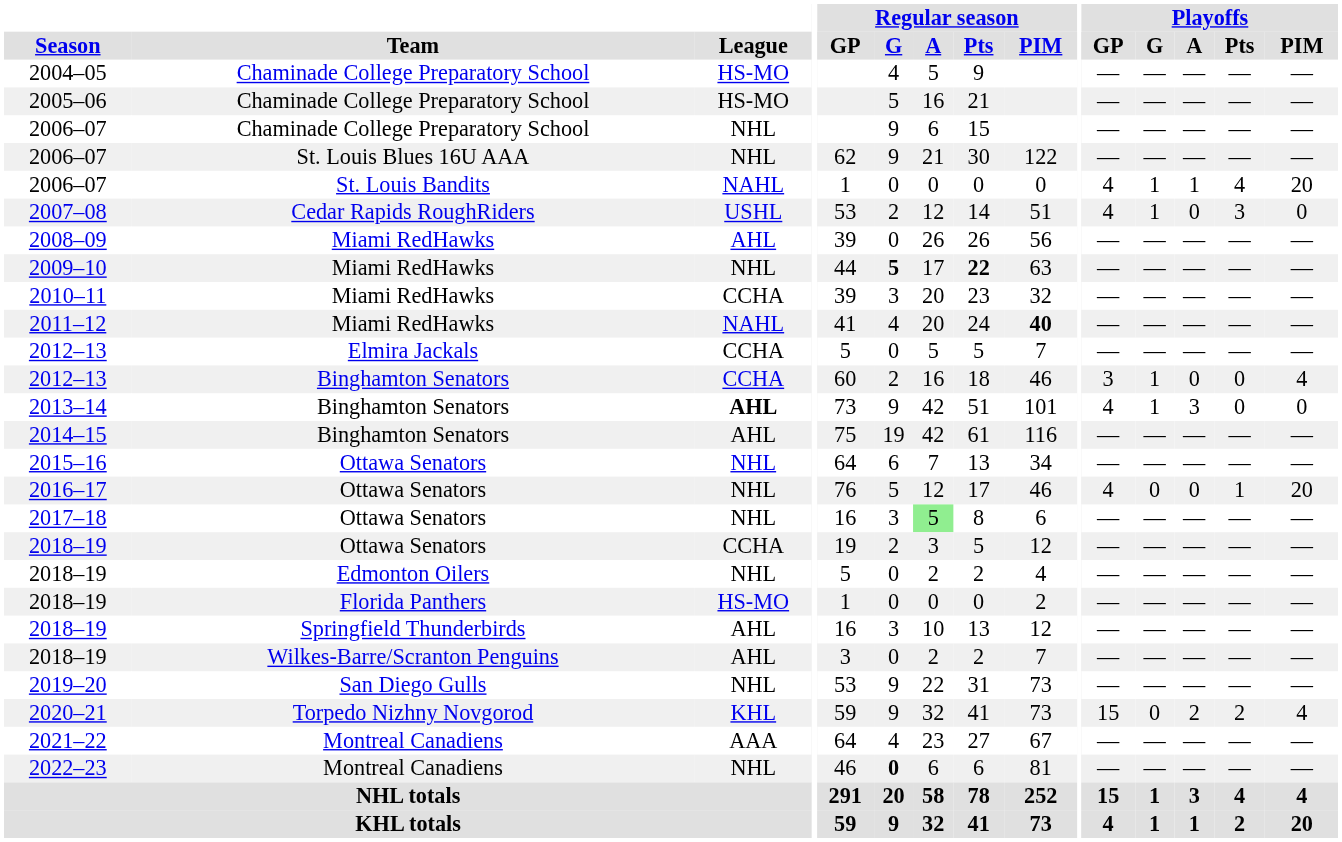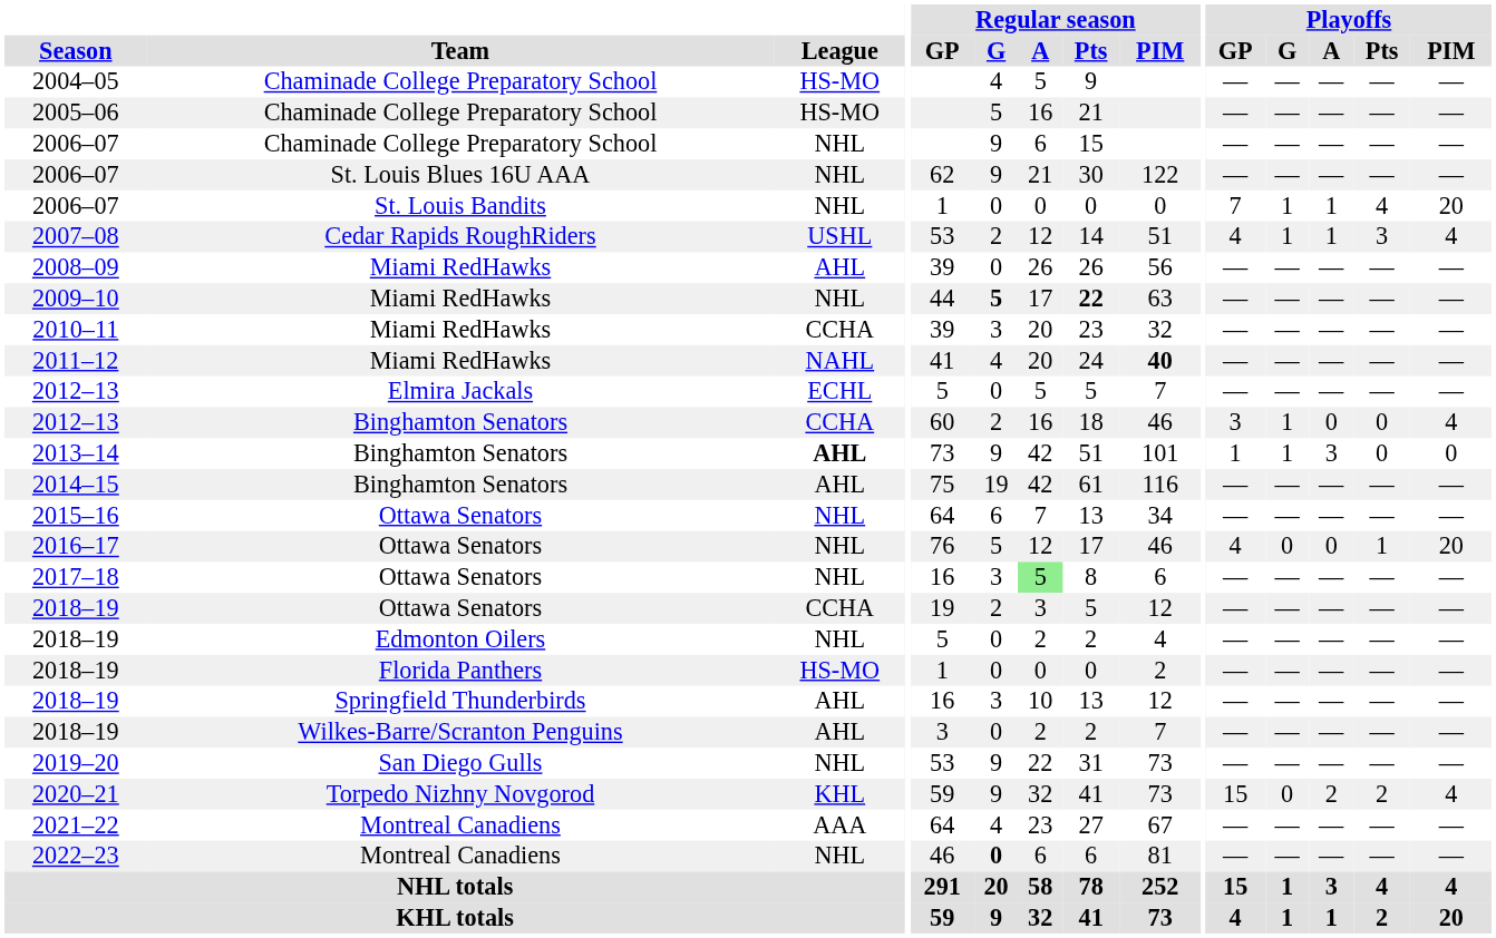 <table border="0" cellpadding="1" cellspacing="0" style="text-align:center; width:60em">
 <tr bgcolor="#e0e0e0">
 <th colspan="3" bgcolor="#ffffff"></th>
 <th rowspan="99" bgcolor="#ffffff"></th>
 <th colspan="5"><a href='#'>Regular season</a></th>
 <th rowspan="99" bgcolor="#ffffff"></th>
 <th colspan="5"><a href='#'>Playoffs</a></th>
 </tr>
 <tr bgcolor="#e0e0e0">
 <th><a href='#'>Season</a></th>
 <th>Team</th>
 <th>League</th>
 <th>GP</th>
 <th><a href='#'>G</a></th>
 <th><a href='#'>A</a></th>
 <th><a href='#'>Pts</a></th>
 <th><a href='#'>PIM</a></th>
 <th>GP</th>
 <th>G</th>
 <th>A</th>
 <th>Pts</th>
 <th>PIM</th>
 </tr>
 <tr>
 <td>2004–05</td>
 <td><a href='#'>Chaminade College Preparatory School</a></td>
 <td><a href='#'>HS-MO</a></td>
 <td></td>
 <td>4</td>
 <td>5</td>
 <td>9</td>
 <td></td>
 <td>—</td>
 <td>—</td>
 <td>—</td>
 <td>—</td>
 <td>—</td>
 </tr>
 <tr bgcolor="#f0f0f0">
 <td>2005–06</td>
 <td>Chaminade College Preparatory School</td>
 <td>HS-MO</td>
 <td></td>
 <td>5</td>
 <td>16</td>
 <td>21</td>
 <td></td>
 <td>—</td>
 <td>—</td>
 <td>—</td>
 <td>—</td>
 <td>—</td>
 </tr>
 <tr>
 <td>2006–07</td>
 <td>Chaminade College Preparatory School</td>
 <td>NHL</td>
 <td></td>
 <td>9</td>
 <td>6</td>
 <td>15</td>
 <td></td>
 <td>—</td>
 <td>—</td>
 <td>—</td>
 <td>—</td>
 <td>—</td>
 </tr>
 <tr bgcolor="#f0f0f0">
 <td>2006–07</td>
 <td>St. Louis Blues 16U AAA</td>
 <td>NHL</td>
 <td>62</td>
 <td>9</td>
 <td>21</td>
 <td>30</td>
 <td>122</td>
 <td>—</td>
 <td>—</td>
 <td>—</td>
 <td>—</td>
 <td>—</td>
 </tr>
 <tr>
 <td>2006–07</td>
 <td><a href='#'>St. Louis Bandits</a></td>
-<td><a href='#'>NAHL</a></td>
+<td>NHL</td>
 <td>1</td>
 <td>0</td>
 <td>0</td>
 <td>0</td>
 <td>0</td>
-<td>4</td>
+<td>7</td>
 <td>1</td>
 <td>1</td>
 <td>4</td>
 <td>20</td>
 </tr>
 <tr bgcolor="#f0f0f0">
 <td><a href='#'>2007–08</a></td>
 <td><a href='#'>Cedar Rapids RoughRiders</a></td>
 <td><a href='#'>USHL</a></td>
 <td>53</td>
 <td>2</td>
 <td>12</td>
 <td>14</td>
 <td>51</td>
 <td>4</td>
 <td>1</td>
-<td>0</td>
+<td>1</td>
 <td>3</td>
-<td>0</td>
+<td>4</td>
 </tr>
 <tr>
 <td><a href='#'>2008–09</a></td>
 <td><a href='#'>Miami RedHawks</a></td>
 <td><a href='#'>AHL</a></td>
 <td>39</td>
 <td>0</td>
 <td>26</td>
 <td>26</td>
 <td>56</td>
 <td>—</td>
 <td>—</td>
 <td>—</td>
 <td>—</td>
 <td>—</td>
 </tr>
 <tr bgcolor="#f0f0f0">
 <td><a href='#'>2009–10</a></td>
 <td>Miami RedHawks</td>
 <td>NHL</td>
 <td>44</td>
 <td><strong>5</strong></td>
 <td>17</td>
 <td><strong>22</strong></td>
 <td>63</td>
 <td>—</td>
 <td>—</td>
 <td>—</td>
 <td>—</td>
 <td>—</td>
 </tr>
 <tr>
 <td><a href='#'>2010–11</a></td>
 <td>Miami RedHawks</td>
 <td>CCHA</td>
 <td>39</td>
 <td>3</td>
 <td>20</td>
 <td>23</td>
 <td>32</td>
 <td>—</td>
 <td>—</td>
 <td>—</td>
 <td>—</td>
 <td>—</td>
 </tr>
 <tr bgcolor="#f0f0f0">
 <td><a href='#'>2011–12</a></td>
 <td>Miami RedHawks</td>
 <td><a href='#'>NAHL</a></td>
 <td>41</td>
 <td>4</td>
 <td>20</td>
 <td>24</td>
 <td><strong>40</strong></td>
 <td>—</td>
 <td>—</td>
 <td>—</td>
 <td>—</td>
 <td>—</td>
 </tr>
 <tr>
 <td><a href='#'>2012–13</a></td>
 <td><a href='#'>Elmira Jackals</a></td>
-<td>CCHA</td>
+<td><a href='#'>ECHL</a></td>
 <td>5</td>
 <td>0</td>
 <td>5</td>
 <td>5</td>
 <td>7</td>
 <td>—</td>
 <td>—</td>
 <td>—</td>
 <td>—</td>
 <td>—</td>
 </tr>
 <tr bgcolor="#f0f0f0">
 <td><a href='#'>2012–13</a></td>
 <td><a href='#'>Binghamton Senators</a></td>
 <td><a href='#'>CCHA</a></td>
 <td>60</td>
 <td>2</td>
 <td>16</td>
 <td>18</td>
 <td>46</td>
 <td>3</td>
 <td>1</td>
 <td>0</td>
 <td>0</td>
 <td>4</td>
 </tr>
 <tr>
 <td><a href='#'>2013–14</a></td>
 <td>Binghamton Senators</td>
 <td><strong>AHL</strong></td>
 <td>73</td>
 <td>9</td>
 <td>42</td>
 <td>51</td>
 <td>101</td>
-<td>4</td>
+<td>1</td>
 <td>1</td>
 <td>3</td>
 <td>0</td>
 <td>0</td>
 </tr>
 <tr bgcolor="#f0f0f0">
 <td><a href='#'>2014–15</a></td>
 <td>Binghamton Senators</td>
 <td>AHL</td>
 <td>75</td>
 <td>19</td>
 <td>42</td>
 <td>61</td>
 <td>116</td>
 <td>—</td>
 <td>—</td>
 <td>—</td>
 <td>—</td>
 <td>—</td>
 </tr>
 <tr>
 <td><a href='#'>2015–16</a></td>
 <td><a href='#'>Ottawa Senators</a></td>
 <td><a href='#'>NHL</a></td>
 <td>64</td>
 <td>6</td>
 <td>7</td>
 <td>13</td>
 <td>34</td>
 <td>—</td>
 <td>—</td>
 <td>—</td>
 <td>—</td>
 <td>—</td>
 </tr>
 <tr bgcolor="#f0f0f0">
 <td><a href='#'>2016–17</a></td>
 <td>Ottawa Senators</td>
 <td>NHL</td>
 <td>76</td>
 <td>5</td>
 <td>12</td>
 <td>17</td>
 <td>46</td>
 <td>4</td>
 <td>0</td>
 <td>0</td>
 <td>1</td>
 <td>20</td>
 </tr>
 <tr>
 <td><a href='#'>2017–18</a></td>
 <td>Ottawa Senators</td>
 <td>NHL</td>
 <td>16</td>
 <td>3</td>
 <td style="background: lightgreen;">5</td>
 <td>8</td>
 <td>6</td>
 <td>—</td>
 <td>—</td>
 <td>—</td>
 <td>—</td>
 <td>—</td>
 </tr>
 <tr bgcolor="#f0f0f0">
 <td><a href='#'>2018–19</a></td>
 <td>Ottawa Senators</td>
 <td>CCHA</td>
 <td>19</td>
 <td>2</td>
 <td>3</td>
 <td>5</td>
 <td>12</td>
 <td>—</td>
 <td>—</td>
 <td>—</td>
 <td>—</td>
 <td>—</td>
 </tr>
 <tr>
 <td>2018–19</td>
 <td><a href='#'>Edmonton Oilers</a></td>
 <td>NHL</td>
 <td>5</td>
 <td>0</td>
 <td>2</td>
 <td>2</td>
 <td>4</td>
 <td>—</td>
 <td>—</td>
 <td>—</td>
 <td>—</td>
 <td>—</td>
 </tr>
 <tr bgcolor="#f0f0f0">
 <td>2018–19</td>
 <td><a href='#'>Florida Panthers</a></td>
 <td><a href='#'>HS-MO</a></td>
 <td>1</td>
 <td>0</td>
 <td>0</td>
 <td>0</td>
 <td>2</td>
 <td>—</td>
 <td>—</td>
 <td>—</td>
 <td>—</td>
 <td>—</td>
 </tr>
 <tr>
 <td><a href='#'>2018–19</a></td>
 <td><a href='#'>Springfield Thunderbirds</a></td>
 <td>AHL</td>
 <td>16</td>
 <td>3</td>
 <td>10</td>
 <td>13</td>
 <td>12</td>
 <td>—</td>
 <td>—</td>
 <td>—</td>
 <td>—</td>
 <td>—</td>
 </tr>
 <tr bgcolor="#f0f0f0">
 <td>2018–19</td>
 <td><a href='#'>Wilkes-Barre/Scranton Penguins</a></td>
 <td>AHL</td>
 <td>3</td>
 <td>0</td>
 <td>2</td>
 <td>2</td>
 <td>7</td>
 <td>—</td>
 <td>—</td>
 <td>—</td>
 <td>—</td>
 <td>—</td>
 </tr>
 <tr>
 <td><a href='#'>2019–20</a></td>
 <td><a href='#'>San Diego Gulls</a></td>
 <td>NHL</td>
 <td>53</td>
 <td>9</td>
 <td>22</td>
 <td>31</td>
 <td>73</td>
 <td>—</td>
 <td>—</td>
 <td>—</td>
 <td>—</td>
 <td>—</td>
 </tr>
 <tr bgcolor="#f0f0f0">
 <td><a href='#'>2020–21</a></td>
 <td><a href='#'>Torpedo Nizhny Novgorod</a></td>
 <td><a href='#'>KHL</a></td>
 <td>59</td>
 <td>9</td>
 <td>32</td>
 <td>41</td>
 <td>73</td>
 <td>15</td>
 <td>0</td>
 <td>2</td>
 <td>2</td>
 <td>4</td>
 </tr>
 <tr>
 <td><a href='#'>2021–22</a></td>
 <td><a href='#'>Montreal Canadiens</a></td>
 <td>AAA</td>
 <td>64</td>
 <td>4</td>
 <td>23</td>
 <td>27</td>
 <td>67</td>
 <td>—</td>
 <td>—</td>
 <td>—</td>
 <td>—</td>
 <td>—</td>
 </tr>
 <tr bgcolor="#f0f0f0">
 <td><a href='#'>2022–23</a></td>
 <td>Montreal Canadiens</td>
 <td>NHL</td>
 <td>46</td>
 <td><strong>0</strong></td>
 <td>6</td>
 <td>6</td>
 <td>81</td>
 <td>—</td>
 <td>—</td>
 <td>—</td>
 <td>—</td>
 <td>—</td>
 </tr>
 <tr bgcolor="#e0e0e0">
 <th colspan="3">NHL totals</th>
 <th>291</th>
 <th>20</th>
 <th>58</th>
 <th>78</th>
 <th>252</th>
 <th>15</th>
 <th>1</th>
 <th>3</th>
 <th>4</th>
 <th>4</th>
 </tr>
 <tr bgcolor="#e0e0e0">
 <th colspan="3">KHL totals</th>
 <th>59</th>
 <th>9</th>
 <th>32</th>
 <th>41</th>
 <th>73</th>
 <th>4</th>
 <th>1</th>
 <th>1</th>
 <th>2</th>
 <th>20</th>
 </tr>
 </table>
